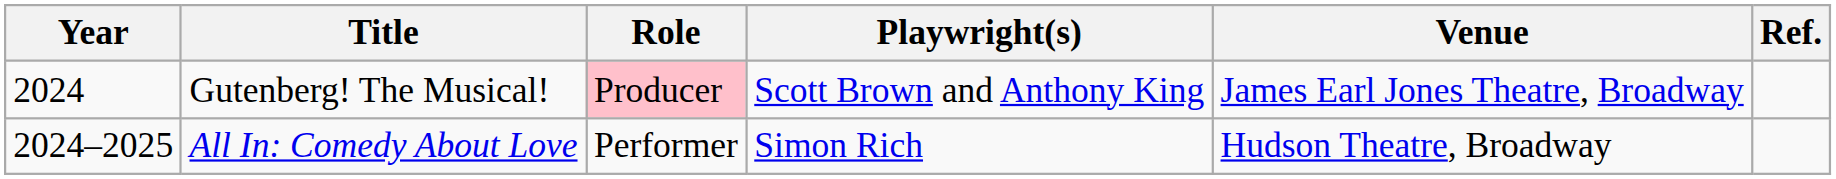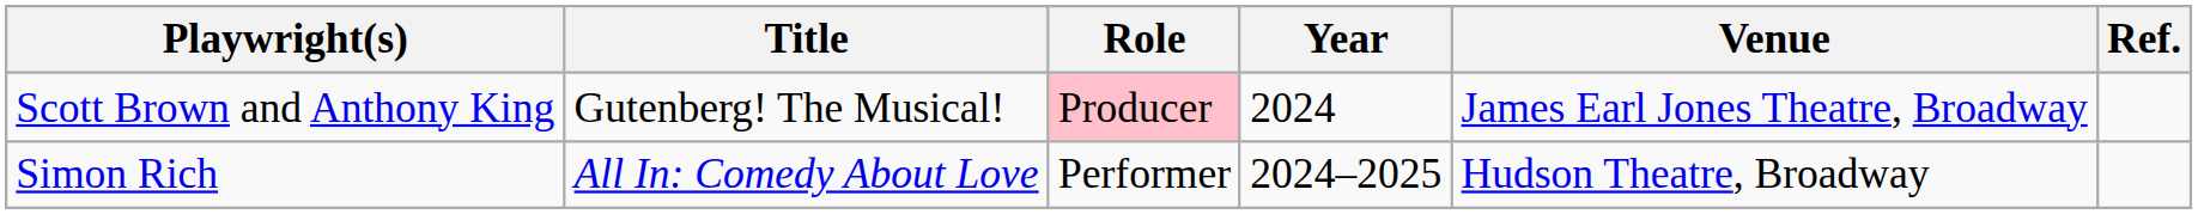 <table class="wikitable">
 <tr>
-<th>Year</th>
+<th>Playwright(s)</th>
 <th>Title</th>
 <th>Role</th>
-<th>Playwright(s)</th>
+<th>Year</th>
 <th>Venue</th>
 <th>Ref.</th>
 </tr>
 <tr>
-<td>2024</td>
+<td><a href='#'>Scott Brown</a> and <a href='#'>Anthony King</a></td>
 <td>Gutenberg! The Musical!</td>
 <td style="background: pink;">Producer</td>
-<td><a href='#'>Scott Brown</a> and <a href='#'>Anthony King</a></td>
+<td>2024</td>
 <td><a href='#'>James Earl Jones Theatre</a>, <a href='#'>Broadway</a></td>
 <td></td>
 </tr>
 <tr>
-<td>2024–2025</td>
+<td><a href='#'>Simon Rich</a></td>
 <td><em><a href='#'>All In: Comedy About Love</a></em></td>
 <td>Performer</td>
-<td><a href='#'>Simon Rich</a></td>
+<td>2024–2025</td>
 <td><a href='#'>Hudson Theatre</a>, Broadway</td>
 <td></td>
 </tr>
 </table>
